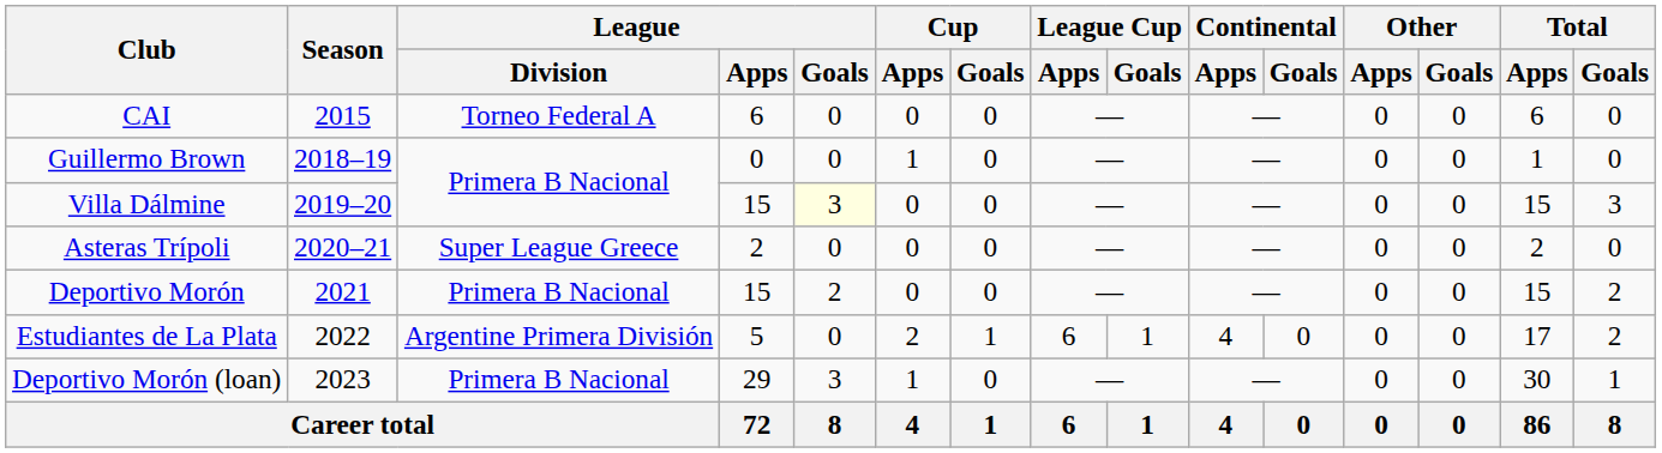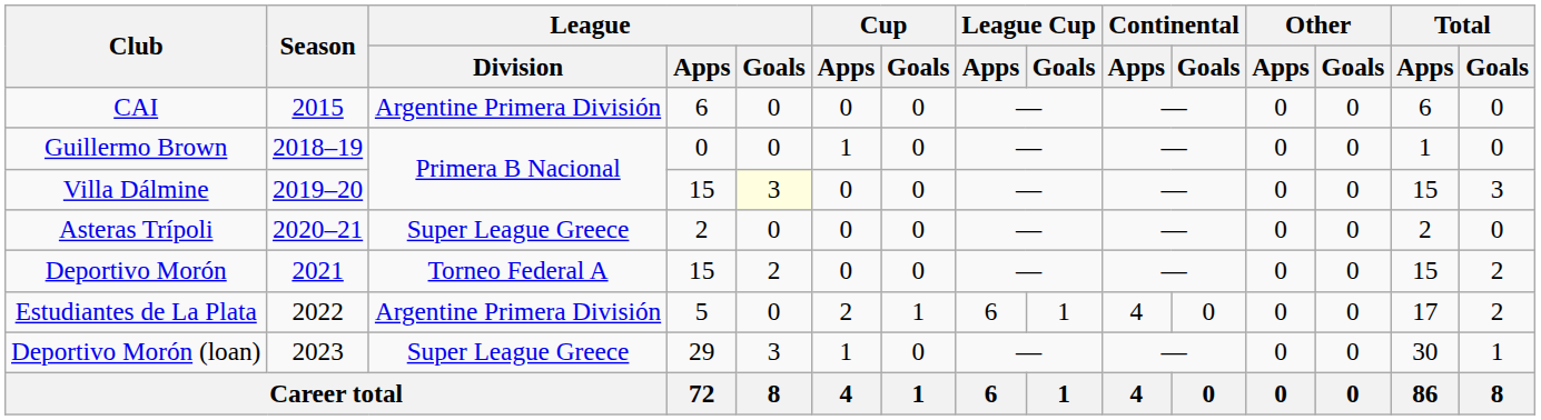 <table class="wikitable" style="text-align:center">
 <tr>
 <th rowspan="2">Club</th>
 <th rowspan="2">Season</th>
 <th colspan="3">League</th>
 <th colspan="2">Cup</th>
 <th colspan="2">League Cup</th>
 <th colspan="2">Continental</th>
 <th colspan="2">Other</th>
 <th colspan="2">Total</th>
 </tr>
 <tr>
 <th>Division</th>
 <th>Apps</th>
 <th>Goals</th>
 <th>Apps</th>
 <th>Goals</th>
 <th>Apps</th>
 <th>Goals</th>
 <th>Apps</th>
 <th>Goals</th>
 <th>Apps</th>
 <th>Goals</th>
 <th>Apps</th>
 <th>Goals</th>
 </tr>
 <tr>
 <td rowspan="1"><a href='#'>CAI</a></td>
 <td><a href='#'>2015</a></td>
-<td rowspan="1"><a href='#'>Torneo Federal A</a></td>
+<td rowspan="1"><a href='#'>Argentine Primera División</a></td>
 <td>6</td>
 <td>0</td>
 <td>0</td>
 <td>0</td>
 <td colspan="2">—</td>
 <td colspan="2">—</td>
 <td>0</td>
 <td>0</td>
 <td>6</td>
 <td>0</td>
 </tr>
 <tr>
 <td rowspan="1"><a href='#'>Guillermo Brown</a></td>
 <td><a href='#'>2018–19</a></td>
 <td rowspan="2"><a href='#'>Primera B Nacional</a></td>
 <td>0</td>
 <td>0</td>
 <td>1</td>
 <td>0</td>
 <td colspan="2">—</td>
 <td colspan="2">—</td>
 <td>0</td>
 <td>0</td>
 <td>1</td>
 <td>0</td>
 </tr>
 <tr>
 <td rowspan="1"><a href='#'>Villa Dálmine</a></td>
 <td><a href='#'>2019–20</a></td>
 <td>15</td>
 <td style="background: lightyellow;">3</td>
 <td>0</td>
 <td>0</td>
 <td colspan="2">—</td>
 <td colspan="2">—</td>
 <td>0</td>
 <td>0</td>
 <td>15</td>
 <td>3</td>
 </tr>
 <tr>
 <td rowspan="1"><a href='#'>Asteras Trípoli</a></td>
 <td><a href='#'>2020–21</a></td>
 <td rowspan="1"><a href='#'>Super League Greece</a></td>
 <td>2</td>
 <td>0</td>
 <td>0</td>
 <td>0</td>
 <td colspan="2">—</td>
 <td colspan="2">—</td>
 <td>0</td>
 <td>0</td>
 <td>2</td>
 <td>0</td>
 </tr>
 <tr>
 <td rowspan="1"><a href='#'>Deportivo Morón</a></td>
 <td><a href='#'>2021</a></td>
-<td rowspan="1"><a href='#'>Primera B Nacional</a></td>
+<td rowspan="1"><a href='#'>Torneo Federal A</a></td>
 <td>15</td>
 <td>2</td>
 <td>0</td>
 <td>0</td>
 <td colspan="2">—</td>
 <td colspan="2">—</td>
 <td>0</td>
 <td>0</td>
 <td>15</td>
 <td>2</td>
 </tr>
 <tr>
 <td rowspan="1"><a href='#'>Estudiantes de La Plata</a></td>
 <td>2022</td>
 <td rowspan="1"><a href='#'>Argentine Primera División</a></td>
 <td>5</td>
 <td>0</td>
 <td>2</td>
 <td>1</td>
 <td>6</td>
 <td>1</td>
 <td>4</td>
 <td>0</td>
 <td>0</td>
 <td>0</td>
 <td>17</td>
 <td>2</td>
 </tr>
 <tr>
 <td rowspan="1"><a href='#'>Deportivo Morón</a> (loan)</td>
 <td>2023</td>
-<td rowspan="1"><a href='#'>Primera B Nacional</a></td>
+<td rowspan="1"><a href='#'>Super League Greece</a></td>
 <td>29</td>
 <td>3</td>
 <td>1</td>
 <td>0</td>
 <td colspan="2">—</td>
 <td colspan="2">—</td>
 <td>0</td>
 <td>0</td>
 <td>30</td>
 <td>1</td>
 </tr>
 <tr>
 <th colspan="3">Career total</th>
 <th>72</th>
 <th>8</th>
 <th>4</th>
 <th>1</th>
 <th>6</th>
 <th>1</th>
 <th>4</th>
 <th>0</th>
 <th>0</th>
 <th>0</th>
 <th>86</th>
 <th>8</th>
 </tr>
 </table>
